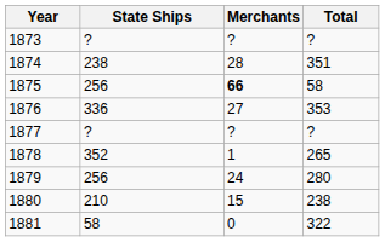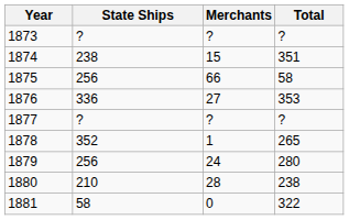 <table class="wikitable floatright">
 <tr>
 <th width="75">Year</th>
 <th width="150">State Ships</th>
 <th width="75">Merchants</th>
 <th width="75">Total</th>
 </tr>
 <tr>
 <td>1873</td>
 <td>?</td>
 <td>?</td>
 <td>?</td>
 </tr>
 <tr>
 <td>1874</td>
 <td>238</td>
-<td>28</td>
+<td>15</td>
 <td>351</td>
 </tr>
 <tr>
 <td>1875</td>
 <td>256</td>
-<td><strong>66</strong></td>
+<td>66</td>
 <td>58</td>
 </tr>
 <tr>
 <td>1876</td>
 <td>336</td>
 <td>27</td>
 <td>353</td>
 </tr>
 <tr>
 <td>1877</td>
 <td>? </td>
 <td>?</td>
 <td>?</td>
 </tr>
 <tr>
 <td>1878</td>
 <td>352</td>
 <td>1</td>
 <td>265</td>
 </tr>
 <tr>
 <td>1879</td>
 <td>256</td>
 <td>24</td>
 <td>280</td>
 </tr>
 <tr>
 <td>1880</td>
 <td>210</td>
-<td>15</td>
+<td>28</td>
 <td>238</td>
 </tr>
 <tr>
 <td>1881</td>
 <td>58</td>
 <td>0</td>
 <td>322</td>
 </tr>
 </table>
